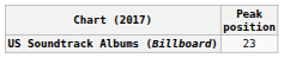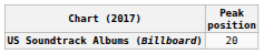 <table class="wikitable sortable plainrowheaders" style="text-align:center">
 <tr>
 <th scope="col">Chart (2017)</th>
 <th scope="col">Peak<br>position</th>
 </tr>
 <tr>
 <th scope="row">US Soundtrack Albums (<em>Billboard</em>)</th>
-<td>23</td>
+<td>20</td>
 </tr>
 </table>
